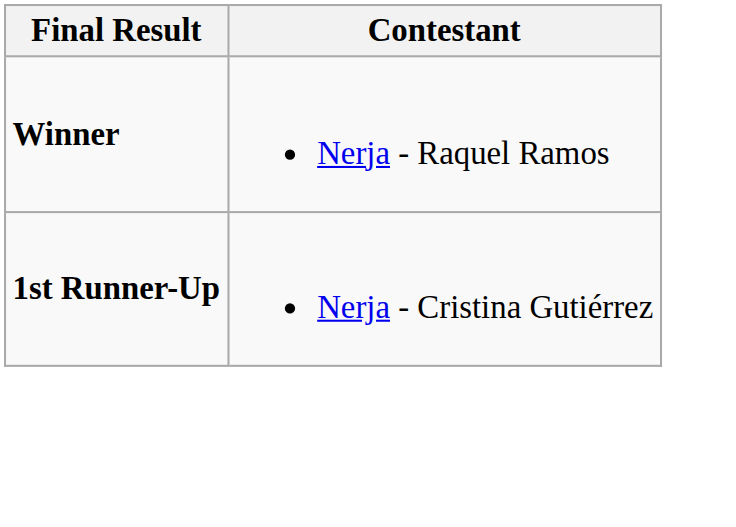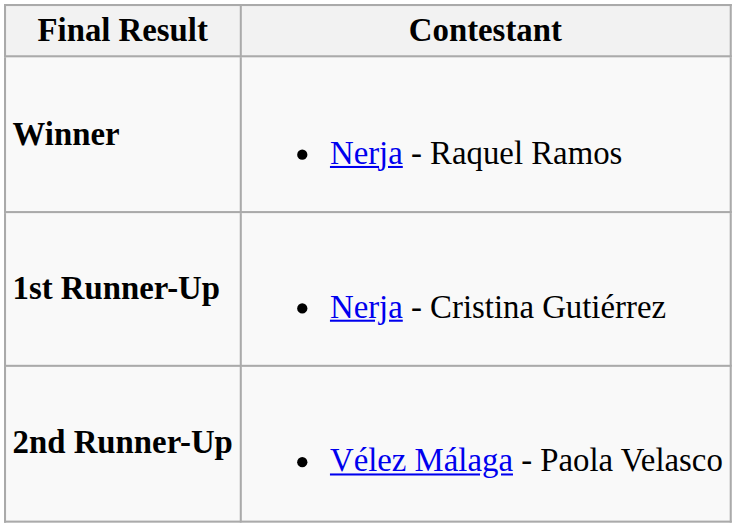 <table class="wikitable">
 <tr>
 <th>Final Result</th>
 <th>Contestant</th>
 </tr>
 <tr>
 <td><strong>Winner</strong></td>
 <td><br><ul><li> <a href='#'>Nerja</a> - Raquel Ramos</li></ul></td>
 </tr>
 <tr>
 <td><strong>1st Runner-Up</strong></td>
 <td><br><ul><li> <a href='#'>Nerja</a> - Cristina Gutiérrez</li></ul></td>
 </tr>
+<tr>
+<td><strong>2nd Runner-Up</strong></td>
+<td><br><ul><li> <a href='#'>Vélez Málaga</a> - Paola Velasco</li></ul></td>
+</tr>
 </table>
